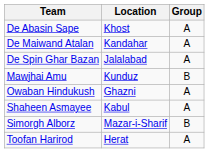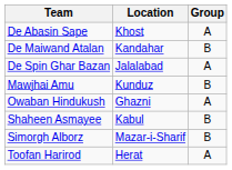 <table class="wikitable sortable">
 <tr>
 <th>Team</th>
 <th>Location</th>
 <th>Group</th>
 </tr>
 <tr>
 <td><a href='#'>De Abasin Sape</a></td>
 <td><a href='#'>Khost</a></td>
 <td style="text-align:center">A</td>
 </tr>
 <tr>
 <td><a href='#'>De Maiwand Atalan</a></td>
 <td><a href='#'>Kandahar</a></td>
-<td style="text-align:center">A</td>
+<td style="text-align:center">B</td>
 </tr>
 <tr>
 <td><a href='#'>De Spin Ghar Bazan</a></td>
 <td><a href='#'>Jalalabad</a></td>
 <td style="text-align:center">A</td>
 </tr>
 <tr>
 <td><a href='#'>Mawjhai Amu</a></td>
 <td><a href='#'>Kunduz</a></td>
 <td style="text-align:center">B</td>
 </tr>
 <tr>
 <td><a href='#'>Owaban Hindukush</a></td>
 <td><a href='#'>Ghazni</a></td>
 <td style="text-align:center">A</td>
 </tr>
 <tr>
 <td><a href='#'>Shaheen Asmayee</a></td>
 <td><a href='#'>Kabul</a></td>
-<td style="text-align:center">A</td>
+<td style="text-align:center">B</td>
 </tr>
 <tr>
 <td><a href='#'>Simorgh Alborz</a></td>
 <td><a href='#'>Mazar-i-Sharif</a></td>
 <td style="text-align:center">B</td>
 </tr>
 <tr>
 <td><a href='#'>Toofan Harirod</a></td>
 <td><a href='#'>Herat</a></td>
 <td style="text-align:center">A</td>
 </tr>
 </table>
